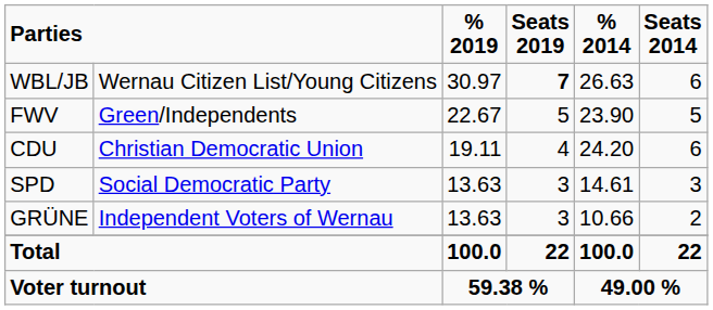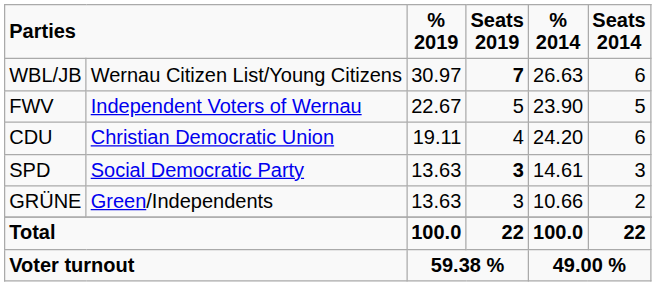 <table class="wikitable">
 <tr -- class="backgroundcolor5">
 <td colspan="2"><strong>Parties</strong></td>
 <td align="center"><strong>%<br>2019</strong></td>
 <td align="center"><strong>Seats<br>2019</strong></td>
 <td align="center"><strong>%<br>2014</strong></td>
 <td align="Center"><strong>Seats<br>2014</strong></td>
 </tr>
 <tr --->
 <td>WBL/JB</td>
 <td>Wernau Citizen List/Young Citizens</td>
 <td align="right">30.97</td>
 <td align="right"><strong>7</strong></td>
 <td align="right">26.63</td>
 <td align="right">6</td>
 </tr>
 <tr --->
 <td>FWV</td>
-<td><a href='#'>Green</a>/Independents</td>
+<td><a href='#'>Independent Voters of Wernau</a></td>
 <td align="right">22.67</td>
 <td align="right">5</td>
 <td align="right">23.90</td>
 <td align="right">5</td>
 </tr>
 <tr --->
 <td>CDU</td>
 <td><a href='#'>Christian Democratic Union</a></td>
 <td align="right">19.11</td>
 <td align="right">4</td>
 <td align="right">24.20</td>
 <td align="right">6</td>
 </tr>
 <tr --->
 <td>SPD</td>
 <td><a href='#'>Social Democratic Party</a></td>
 <td align="right">13.63</td>
-<td align="right">3</td>
+<td align="right"><strong>3</strong></td>
 <td align="right">14.61</td>
 <td align="right">3</td>
 </tr>
 <tr --->
 <td>GRÜNE</td>
-<td><a href='#'>Independent Voters of Wernau</a></td>
+<td><a href='#'>Green</a>/Independents</td>
 <td align="right">13.63</td>
 <td align="right">3</td>
 <td align="right">10.66</td>
 <td align="right">2</td>
 </tr>
 <tr --->
 </tr>
 <tr -- class="backgroundcolor5">
 <td colspan="2"><strong>Total</strong></td>
 <td align="right"><strong>100.0</strong></td>
 <td align="right"><strong>22</strong></td>
 <td align="right"><strong>100.0</strong></td>
 <td align="right"><strong>22</strong></td>
 </tr>
 <tr -- class="backgroundcolor5">
 <td colspan="2"><strong>Voter turnout</strong></td>
 <td colspan="2" align="center"><strong>59.38 %</strong></td>
 <td colspan="2" align="center"><strong>49.00 %</strong></td>
 </tr>
 </table>
